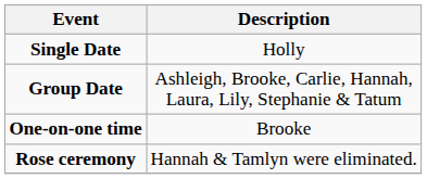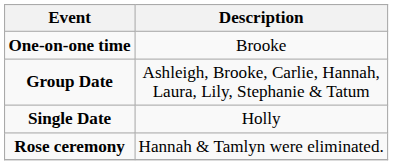 <table class="wikitable sortable" style="text-align:center;">
 <tr>
 <th>Event</th>
 <th>Description</th>
 </tr>
 <tr>
-<td><strong>Single Date</strong></td>
-<td>Holly</td>
+<td><strong>One-on-one time</strong></td>
+<td>Brooke</td>
 </tr>
 <tr>
 <td><strong>Group Date</strong></td>
 <td>Ashleigh, Brooke, Carlie, Hannah,<br>Laura, Lily, Stephanie & Tatum</td>
 </tr>
 <tr>
-<td><strong>One-on-one time</strong></td>
-<td>Brooke</td>
+<td><strong>Single Date</strong></td>
+<td>Holly</td>
 </tr>
 <tr>
 <td><strong>Rose ceremony</strong></td>
 <td>Hannah & Tamlyn were eliminated.</td>
 </tr>
 <tr>
 </tr>
 </table>
